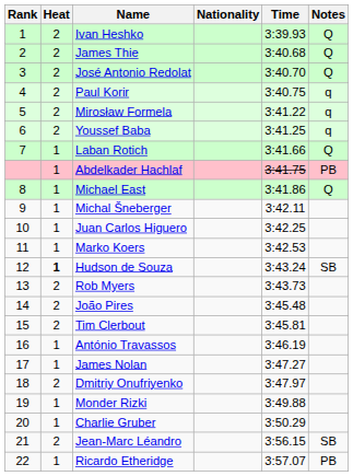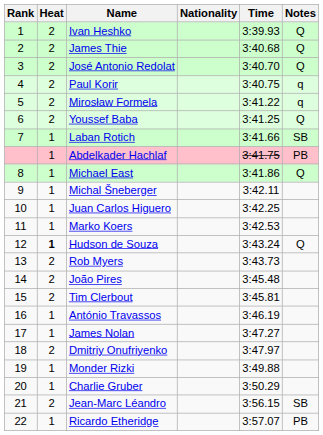 <table class="wikitable sortable" style="text-align:center">
 <tr>
 <th>Rank</th>
 <th>Heat</th>
 <th>Name</th>
 <th>Nationality</th>
 <th>Time</th>
 <th>Notes</th>
 </tr>
 <tr bgcolor=ccffcc>
 <td>1</td>
 <td>2</td>
 <td align="left"><a href='#'>Ivan Heshko</a></td>
 <td align=left></td>
 <td>3:39.93</td>
 <td>Q</td>
 </tr>
 <tr bgcolor=ccffcc>
 <td>2</td>
 <td>2</td>
 <td align="left"><a href='#'>James Thie</a></td>
 <td align=left></td>
 <td>3:40.68</td>
 <td>Q</td>
 </tr>
 <tr bgcolor=ccffcc>
 <td>3</td>
 <td>2</td>
 <td align="left"><a href='#'>José Antonio Redolat</a></td>
 <td align=left></td>
 <td>3:40.70</td>
 <td>Q</td>
 </tr>
 <tr bgcolor=ddffdd>
 <td>4</td>
 <td>2</td>
 <td align="left"><a href='#'>Paul Korir</a></td>
 <td align=left></td>
 <td>3:40.75</td>
 <td>q</td>
 </tr>
 <tr bgcolor=ddffdd>
 <td>5</td>
 <td>2</td>
 <td align="left"><a href='#'>Mirosław Formela</a></td>
 <td align=left></td>
 <td>3:41.22</td>
 <td>q</td>
 </tr>
 <tr bgcolor=ddffdd>
 <td>6</td>
 <td>2</td>
 <td align="left"><a href='#'>Youssef Baba</a></td>
 <td align=left></td>
 <td>3:41.25</td>
-<td>q</td>
+<td>Q</td>
 </tr>
 <tr bgcolor=ccffcc>
 <td>7</td>
 <td>1</td>
 <td align="left"><a href='#'>Laban Rotich</a></td>
 <td align=left></td>
 <td>3:41.66</td>
-<td>Q</td>
+<td>SB</td>
 </tr>
 <tr bgcolor=pink>
 <td></td>
 <td>1</td>
 <td align="left"><a href='#'>Abdelkader Hachlaf</a></td>
 <td align=left></td>
 <td><s>3:41.75 </s></td>
 <td>PB</td>
 </tr>
 <tr bgcolor=ccffcc>
 <td>8</td>
 <td>1</td>
 <td align="left"><a href='#'>Michael East</a></td>
 <td align=left></td>
 <td>3:41.86</td>
 <td>Q</td>
 </tr>
 <tr>
 <td>9</td>
 <td>1</td>
 <td align="left"><a href='#'>Michal Šneberger</a></td>
 <td align=left></td>
 <td>3:42.11</td>
 <td></td>
 </tr>
 <tr>
 <td>10</td>
 <td>1</td>
 <td align="left"><a href='#'>Juan Carlos Higuero</a></td>
 <td align=left></td>
 <td>3:42.25</td>
 <td></td>
 </tr>
 <tr>
 <td>11</td>
 <td>1</td>
 <td align="left"><a href='#'>Marko Koers</a></td>
 <td align=left></td>
 <td>3:42.53</td>
 <td></td>
 </tr>
 <tr>
 <td>12</td>
 <td><strong>1</strong></td>
 <td align="left"><a href='#'>Hudson de Souza</a></td>
 <td align=left></td>
 <td>3:43.24</td>
-<td>SB</td>
+<td>Q</td>
 </tr>
 <tr>
 <td>13</td>
 <td>2</td>
 <td align="left"><a href='#'>Rob Myers</a></td>
 <td align=left></td>
 <td>3:43.73</td>
 <td></td>
 </tr>
 <tr>
 <td>14</td>
 <td>2</td>
 <td align="left"><a href='#'>João Pires</a></td>
 <td align=left></td>
 <td>3:45.48</td>
 <td></td>
 </tr>
 <tr>
 <td>15</td>
 <td>2</td>
 <td align="left"><a href='#'>Tim Clerbout</a></td>
 <td align=left></td>
 <td>3:45.81</td>
 <td></td>
 </tr>
 <tr>
 <td>16</td>
 <td>1</td>
 <td align="left"><a href='#'>António Travassos</a></td>
 <td align=left></td>
 <td>3:46.19</td>
 <td></td>
 </tr>
 <tr>
 <td>17</td>
 <td>1</td>
 <td align="left"><a href='#'>James Nolan</a></td>
 <td align=left></td>
 <td>3:47.27</td>
 <td></td>
 </tr>
 <tr>
 <td>18</td>
 <td>2</td>
 <td align="left"><a href='#'>Dmitriy Onufriyenko</a></td>
 <td align=left></td>
 <td>3:47.97</td>
 <td></td>
 </tr>
 <tr>
 <td>19</td>
 <td>1</td>
 <td align="left"><a href='#'>Monder Rizki</a></td>
 <td align=left></td>
 <td>3:49.88</td>
 <td></td>
 </tr>
 <tr>
 <td>20</td>
 <td>1</td>
 <td align="left"><a href='#'>Charlie Gruber</a></td>
 <td align=left></td>
 <td>3:50.29</td>
 <td></td>
 </tr>
 <tr>
 <td>21</td>
 <td>2</td>
 <td align="left"><a href='#'>Jean-Marc Léandro</a></td>
 <td align=left></td>
 <td>3:56.15</td>
 <td>SB</td>
 </tr>
 <tr>
 <td>22</td>
 <td>1</td>
 <td align="left"><a href='#'>Ricardo Etheridge</a></td>
 <td align=left></td>
 <td>3:57.07</td>
 <td>PB</td>
 </tr>
 </table>
